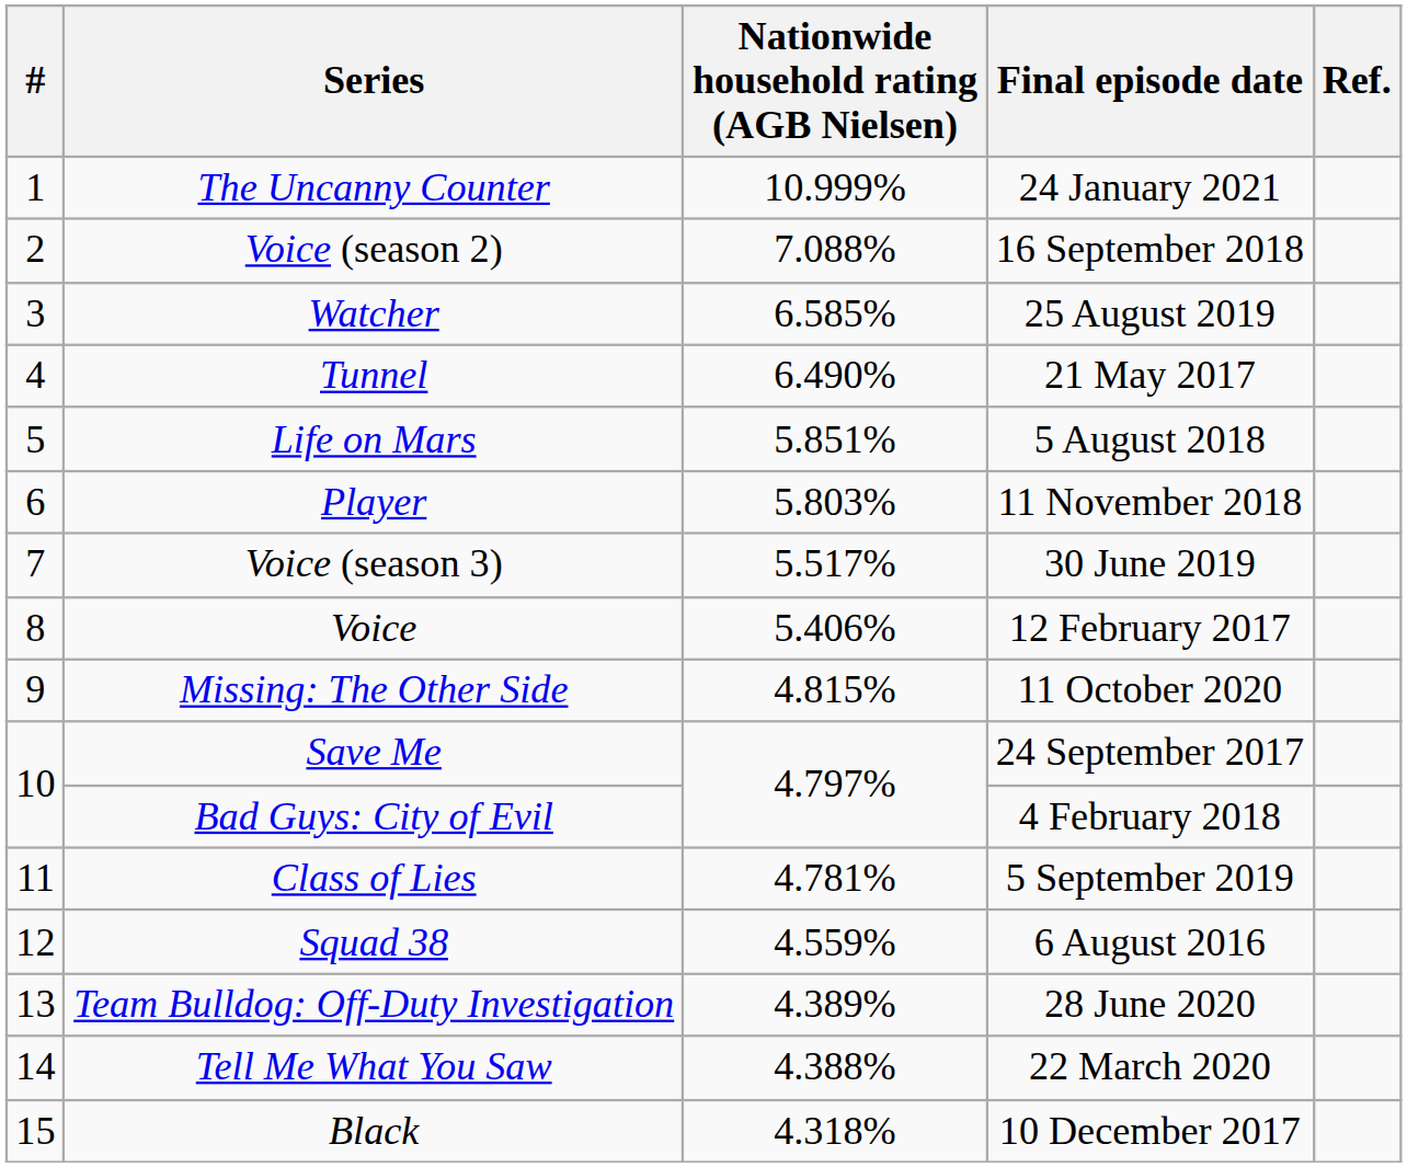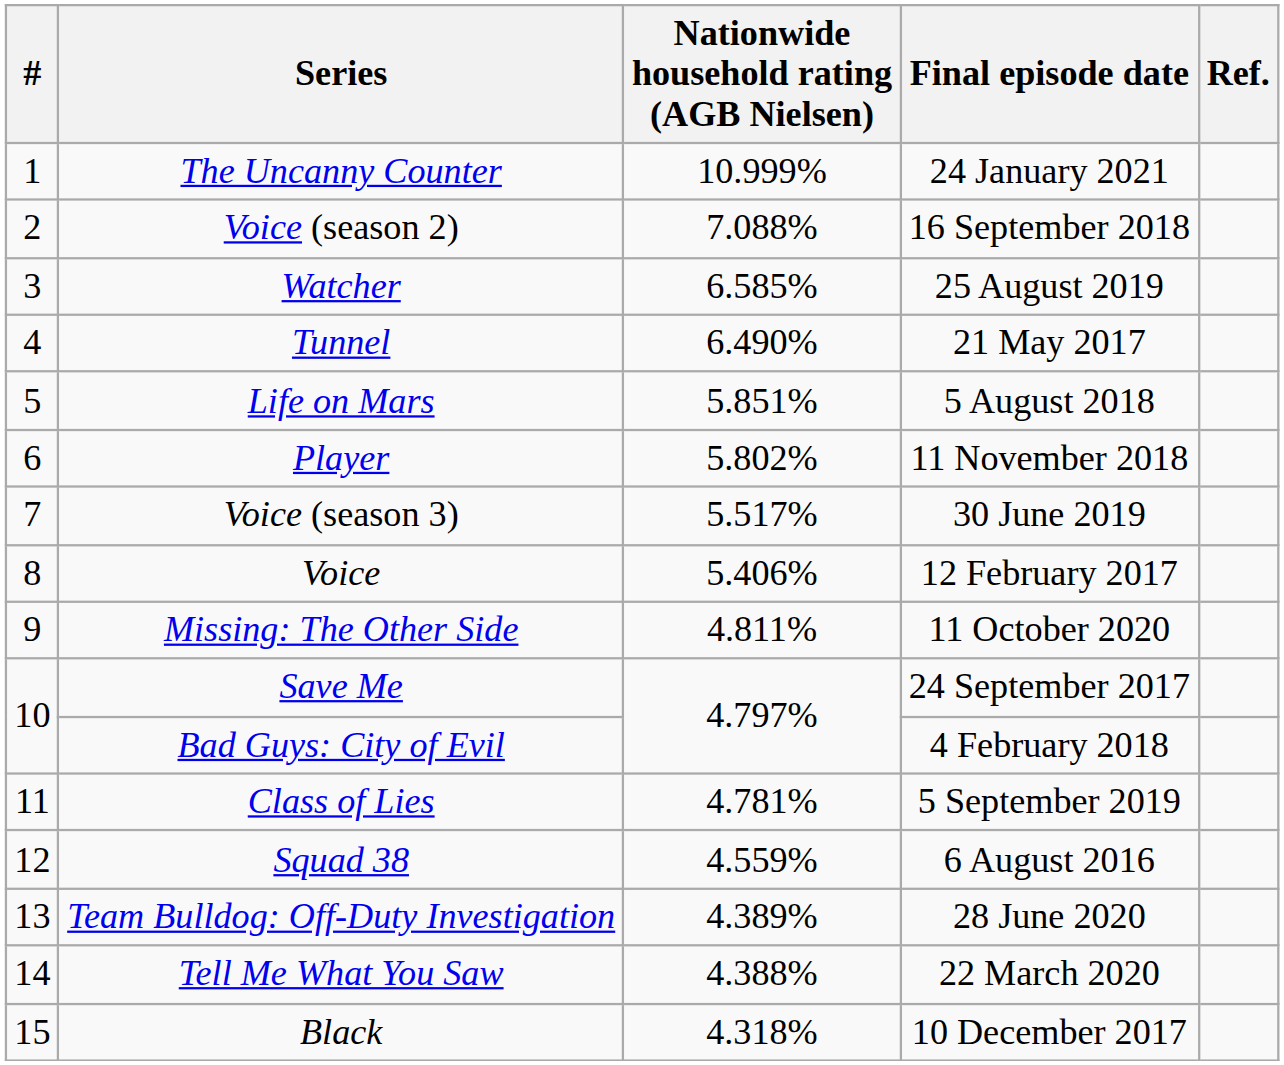 <table class="wikitable" style="text-align:center;max-width:600px; margin-left: auto; margin-right: auto; border: none;">
 <tr>
 </tr>
 <tr>
 <th>#</th>
 <th>Series</th>
 <th>Nationwide<br>household rating<br>(AGB Nielsen)</th>
 <th>Final episode date</th>
 <th>Ref.</th>
 </tr>
 <tr>
 <td>1</td>
 <td><em><a href='#'>The Uncanny Counter</a></em></td>
 <td>10.999%</td>
 <td>24 January 2021</td>
 <td></td>
 </tr>
 <tr>
 <td>2</td>
 <td><em><a href='#'>Voice</a></em> (season 2)</td>
 <td>7.088%</td>
 <td>16 September 2018</td>
 <td></td>
 </tr>
 <tr>
 <td>3</td>
 <td><em><a href='#'>Watcher</a></em></td>
 <td>6.585%</td>
 <td>25 August 2019</td>
 <td></td>
 </tr>
 <tr>
 <td>4</td>
 <td><em><a href='#'>Tunnel</a></em></td>
 <td>6.490%</td>
 <td>21 May 2017</td>
 <td></td>
 </tr>
 <tr>
 <td>5</td>
 <td><em><a href='#'>Life on Mars</a></em></td>
 <td>5.851%</td>
 <td>5 August 2018</td>
 <td></td>
 </tr>
 <tr>
 <td>6</td>
 <td><em><a href='#'>Player</a></em></td>
-<td>5.803%</td>
+<td>5.802%</td>
 <td>11 November 2018</td>
 <td></td>
 </tr>
 <tr>
 <td>7</td>
 <td><em>Voice</em> (season 3)</td>
 <td>5.517%</td>
 <td>30 June 2019</td>
 <td></td>
 </tr>
 <tr>
 <td>8</td>
 <td><em>Voice</em></td>
 <td>5.406%</td>
 <td>12 February 2017</td>
 <td></td>
 </tr>
 <tr>
 <td>9</td>
 <td><em><a href='#'>Missing: The Other Side</a></em></td>
-<td>4.815%</td>
+<td>4.811%</td>
 <td>11 October 2020</td>
 <td></td>
 </tr>
 <tr>
 <td rowspan="2">10</td>
 <td><em><a href='#'>Save Me</a></em></td>
 <td rowspan="2">4.797%</td>
 <td>24 September 2017</td>
 <td></td>
 </tr>
 <tr>
 <td><em><a href='#'>Bad Guys: City of Evil</a></em></td>
 <td>4 February 2018</td>
 <td></td>
 </tr>
 <tr>
 <td>11</td>
 <td><em><a href='#'>Class of Lies</a></em></td>
 <td>4.781%</td>
 <td>5 September 2019</td>
 <td></td>
 </tr>
 <tr>
 <td>12</td>
 <td><em><a href='#'>Squad 38</a></em></td>
 <td>4.559%</td>
 <td>6 August 2016</td>
 <td></td>
 </tr>
 <tr>
 <td>13</td>
 <td><em><a href='#'>Team Bulldog: Off-Duty Investigation</a></em></td>
 <td>4.389%</td>
 <td>28 June 2020</td>
 <td></td>
 </tr>
 <tr>
 <td>14</td>
 <td><em><a href='#'>Tell Me What You Saw</a></em></td>
 <td>4.388%</td>
 <td>22 March 2020</td>
 <td></td>
 </tr>
 <tr>
 <td>15</td>
 <td><em>Black</em></td>
 <td>4.318%</td>
 <td>10 December 2017</td>
 <td></td>
 </tr>
 </table>
